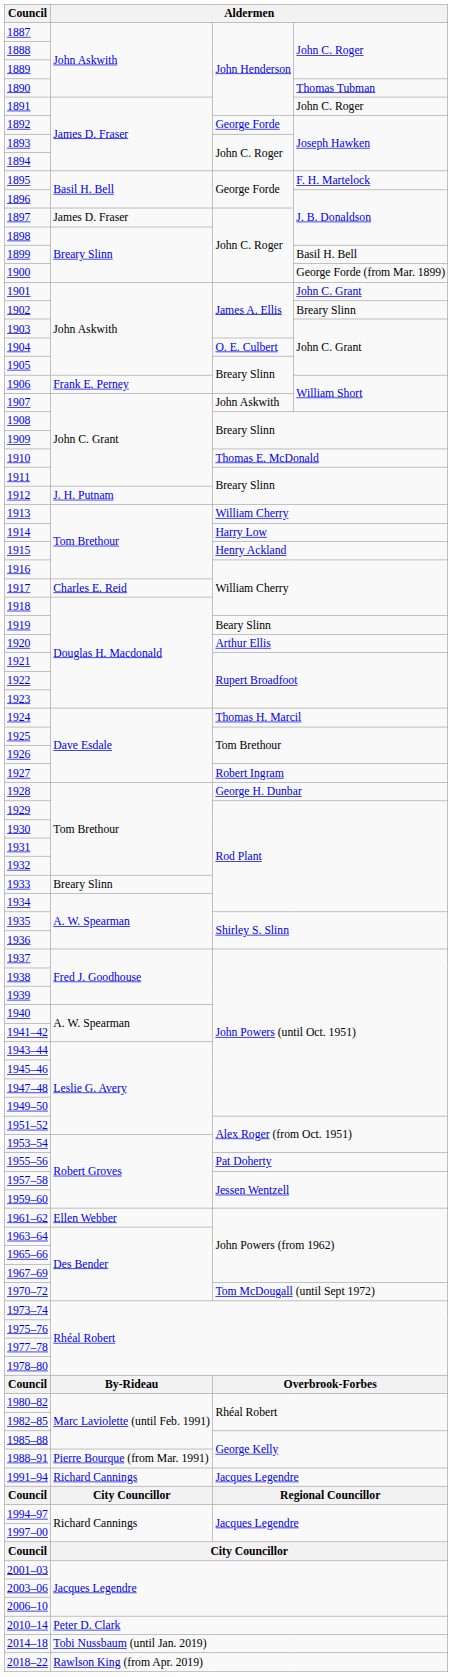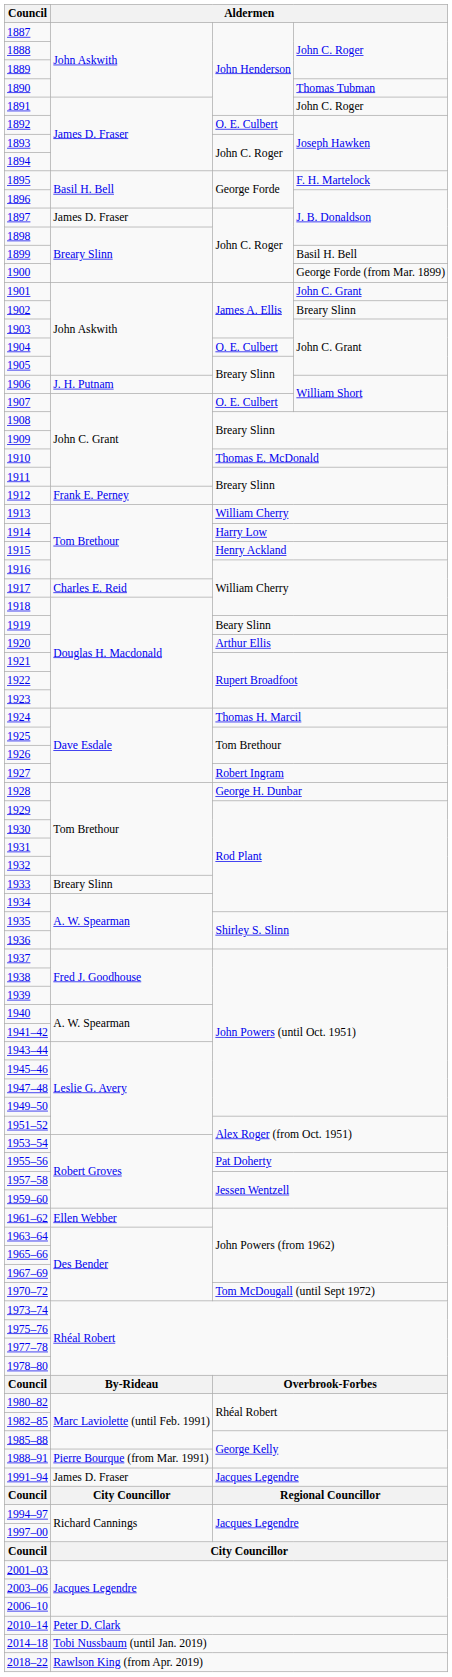 <table class="wikitable">
 <tr>
 <th>Council</th>
 <th Colspan="3">Aldermen</th>
 </tr>
 <tr>
 <td><a href='#'>1887</a></td>
 <td rowspan="4"><a href='#'>John Askwith</a></td>
 <td rowspan="5"><a href='#'>John Henderson</a></td>
 <td rowspan="3"><a href='#'>John C. Roger</a></td>
 </tr>
 <tr>
 <td><a href='#'>1888</a></td>
 </tr>
 <tr>
 <td><a href='#'>1889</a></td>
 </tr>
 <tr>
 <td><a href='#'>1890</a></td>
 <td><a href='#'>Thomas Tubman</a></td>
 </tr>
 <tr>
 <td><a href='#'>1891</a></td>
 <td rowspan="4"><a href='#'>James D. Fraser</a></td>
 <td>John C. Roger</td>
 </tr>
 <tr>
 <td><a href='#'>1892</a></td>
-<td><a href='#'>George Forde</a></td>
+<td><a href='#'>O. E. Culbert</a></td>
 <td rowspan="3"><a href='#'>Joseph Hawken</a></td>
 </tr>
 <tr>
 <td><a href='#'>1893</a></td>
 <td rowspan="2">John C. Roger</td>
 </tr>
 <tr>
 <td><a href='#'>1894</a></td>
 </tr>
 <tr>
 <td><a href='#'>1895</a></td>
 <td rowspan="2"><a href='#'>Basil H. Bell</a></td>
 <td rowspan="2">George Forde</td>
 <td><a href='#'>F. H. Martelock</a></td>
 </tr>
 <tr>
 <td><a href='#'>1896</a></td>
 <td rowspan="3"><a href='#'>J. B. Donaldson</a></td>
 </tr>
 <tr>
 <td><a href='#'>1897</a></td>
 <td>James D. Fraser</td>
 <td rowspan="5">John C. Roger</td>
 </tr>
 <tr>
 <td><a href='#'>1898</a></td>
 <td rowspan="4"><a href='#'>Breary Slinn</a></td>
 </tr>
 <tr>
 <td rowspan="2"><a href='#'>1899</a></td>
 <td>Basil H. Bell</td>
 </tr>
 <tr>
 <td rowspan="2">George Forde (from Mar. 1899)</td>
 </tr>
 <tr>
 <td><a href='#'>1900</a></td>
 </tr>
 <tr>
 <td><a href='#'>1901</a></td>
 <td rowspan="5">John Askwith</td>
 <td rowspan="3"><a href='#'>James A. Ellis</a></td>
 <td><a href='#'>John C. Grant</a></td>
 </tr>
 <tr>
 <td><a href='#'>1902</a></td>
 <td>Breary Slinn</td>
 </tr>
 <tr>
 <td><a href='#'>1903</a></td>
 <td rowspan="3">John C. Grant</td>
 </tr>
 <tr>
 <td><a href='#'>1904</a></td>
 <td><a href='#'>O. E. Culbert</a></td>
 </tr>
 <tr>
 <td><a href='#'>1905</a></td>
 <td rowspan="2">Breary Slinn</td>
 </tr>
 <tr>
 <td><a href='#'>1906</a></td>
-<td><a href='#'>Frank E. Perney</a></td>
+<td><a href='#'>J. H. Putnam</a></td>
 <td rowspan="2"><a href='#'>William Short</a></td>
 </tr>
 <tr>
 <td><a href='#'>1907</a></td>
 <td rowspan="5">John C. Grant</td>
-<td>John Askwith</td>
+<td><a href='#'>O. E. Culbert</a></td>
 </tr>
 <tr>
 <td><a href='#'>1908</a></td>
 <td rowspan="2" colspan="2">Breary Slinn</td>
 </tr>
 <tr>
 <td><a href='#'>1909</a></td>
 </tr>
 <tr>
 <td><a href='#'>1910</a></td>
 <td colspan="2"><a href='#'>Thomas E. McDonald</a></td>
 </tr>
 <tr>
 <td><a href='#'>1911</a></td>
 <td rowspan="2" colspan="2">Breary Slinn</td>
 </tr>
 <tr>
 <td><a href='#'>1912</a></td>
-<td><a href='#'>J. H. Putnam</a></td>
+<td><a href='#'>Frank E. Perney</a></td>
 </tr>
 <tr>
 <td><a href='#'>1913</a></td>
 <td rowspan="4"><a href='#'>Tom Brethour</a></td>
 <td colspan="2"><a href='#'>William Cherry</a></td>
 </tr>
 <tr>
 <td><a href='#'>1914</a></td>
 <td colspan="2"><a href='#'>Harry Low</a></td>
 </tr>
 <tr>
 <td><a href='#'>1915</a></td>
 <td colspan="2"><a href='#'>Henry Ackland</a></td>
 </tr>
 <tr>
 <td><a href='#'>1916</a></td>
 <td rowspan="3" colspan="2">William Cherry</td>
 </tr>
 <tr>
 <td><a href='#'>1917</a></td>
 <td><a href='#'>Charles E. Reid</a></td>
 </tr>
 <tr>
 <td><a href='#'>1918</a></td>
 <td rowspan="6"><a href='#'>Douglas H. Macdonald</a></td>
 </tr>
 <tr>
 <td><a href='#'>1919</a></td>
 <td colspan="2">Beary Slinn</td>
 </tr>
 <tr>
 <td><a href='#'>1920</a></td>
 <td colspan="2"><a href='#'>Arthur Ellis</a></td>
 </tr>
 <tr>
 <td><a href='#'>1921</a></td>
 <td rowspan="3" colspan="2"><a href='#'>Rupert Broadfoot</a></td>
 </tr>
 <tr>
 <td><a href='#'>1922</a></td>
 </tr>
 <tr>
 <td><a href='#'>1923</a></td>
 </tr>
 <tr>
 <td><a href='#'>1924</a></td>
 <td rowspan="4"><a href='#'>Dave Esdale</a></td>
 <td colspan="2"><a href='#'>Thomas H. Marcil</a></td>
 </tr>
 <tr>
 <td><a href='#'>1925</a></td>
 <td rowspan="2" colspan="2">Tom Brethour</td>
 </tr>
 <tr>
 <td><a href='#'>1926</a></td>
 </tr>
 <tr>
 <td><a href='#'>1927</a></td>
 <td colspan="2"><a href='#'>Robert Ingram</a></td>
 </tr>
 <tr>
 <td><a href='#'>1928</a></td>
 <td rowspan="5">Tom Brethour</td>
 <td colspan="2"><a href='#'>George H. Dunbar</a></td>
 </tr>
 <tr>
 <td><a href='#'>1929</a></td>
 <td rowspan="6" colspan="2"><a href='#'>Rod Plant</a></td>
 </tr>
 <tr>
 <td><a href='#'>1930</a></td>
 </tr>
 <tr>
 <td><a href='#'>1931</a></td>
 </tr>
 <tr>
 <td><a href='#'>1932</a></td>
 </tr>
 <tr>
 <td><a href='#'>1933</a></td>
 <td>Breary Slinn</td>
 </tr>
 <tr>
 <td><a href='#'>1934</a></td>
 <td rowspan="3"><a href='#'>A. W. Spearman</a></td>
 </tr>
 <tr>
 <td><a href='#'>1935</a></td>
 <td rowspan="2" colspan="2"><a href='#'>Shirley S. Slinn</a></td>
 </tr>
 <tr>
 <td><a href='#'>1936</a></td>
 </tr>
 <tr>
 <td><a href='#'>1937</a></td>
 <td rowspan="3"><a href='#'>Fred J. Goodhouse</a></td>
 <td rowspan="10" colspan="2"><a href='#'>John Powers</a> (until Oct. 1951)</td>
 </tr>
 <tr>
 <td><a href='#'>1938</a></td>
 </tr>
 <tr>
 <td><a href='#'>1939</a></td>
 </tr>
 <tr>
 <td><a href='#'>1940</a></td>
 <td rowspan="2">A. W. Spearman</td>
 </tr>
 <tr>
 <td><a href='#'>1941–42</a></td>
 </tr>
 <tr>
 <td><a href='#'>1943–44</a></td>
 <td rowspan="6"><a href='#'>Leslie G. Avery</a></td>
 </tr>
 <tr>
 <td><a href='#'>1945–46</a></td>
 </tr>
 <tr>
 <td><a href='#'>1947–48</a></td>
 </tr>
 <tr>
 <td><a href='#'>1949–50</a></td>
 </tr>
 <tr>
 <td rowspan="2"><a href='#'>1951–52</a></td>
 </tr>
 <tr>
 <td rowspan="2" colspan="2"><a href='#'>Alex Roger</a> (from Oct. 1951)</td>
 </tr>
 <tr>
 <td><a href='#'>1953–54</a></td>
 <td rowspan="4"><a href='#'>Robert Groves</a></td>
 </tr>
 <tr>
 <td><a href='#'>1955–56</a></td>
 <td colspan="2"><a href='#'>Pat Doherty</a></td>
 </tr>
 <tr>
 <td><a href='#'>1957–58</a></td>
 <td rowspan="3" colspan="2"><a href='#'>Jessen Wentzell</a></td>
 </tr>
 <tr>
 <td><a href='#'>1959–60</a></td>
 </tr>
 <tr>
 <td rowspan="2"><a href='#'>1961–62</a></td>
 <td rowspan="2"><a href='#'>Ellen Webber</a></td>
 </tr>
 <tr>
 <td rowspan="4" colspan="2">John Powers (from 1962)</td>
 </tr>
 <tr>
 <td><a href='#'>1963–64</a></td>
 <td rowspan="4"><a href='#'>Des Bender</a></td>
 </tr>
 <tr>
 <td><a href='#'>1965–66</a></td>
 </tr>
 <tr>
 <td><a href='#'>1967–69</a></td>
 </tr>
 <tr>
 <td><a href='#'>1970–72</a></td>
 <td colspan="2"><a href='#'>Tom McDougall</a> (until Sept 1972)</td>
 </tr>
 <tr>
 <td><a href='#'>1973–74</a></td>
 <td rowspan="4" colspan="3"><a href='#'>Rhéal Robert</a></td>
 </tr>
 <tr>
 <td><a href='#'>1975–76</a></td>
 </tr>
 <tr>
 <td><a href='#'>1977–78</a></td>
 </tr>
 <tr>
 <td><a href='#'>1978–80</a></td>
 </tr>
 <tr>
 <th>Council</th>
 <th>By-Rideau</th>
 <th colspan="2">Overbrook-Forbes</th>
 </tr>
 <tr>
 <td><a href='#'>1980–82</a></td>
 <td rowspan="4"><a href='#'>Marc Laviolette</a> (until Feb. 1991)</td>
 <td rowspan="2" colspan="2">Rhéal Robert</td>
 </tr>
 <tr>
 <td><a href='#'>1982–85</a></td>
 </tr>
 <tr>
 <td><a href='#'>1985–88</a></td>
 <td rowspan="3" colspan="2"><a href='#'>George Kelly</a></td>
 </tr>
 <tr>
 <td rowspan="2"><a href='#'>1988–91</a></td>
 </tr>
 <tr>
 <td><a href='#'>Pierre Bourque</a> (from Mar. 1991)</td>
 </tr>
 <tr>
 <td><a href='#'>1991–94</a></td>
-<td><a href='#'>Richard Cannings</a></td>
+<td>James D. Fraser</td>
 <td colspan="2"><a href='#'>Jacques Legendre</a></td>
 </tr>
 <tr>
 <th>Council</th>
 <th>City Councillor</th>
 <th colspan="2">Regional Councillor</th>
 </tr>
 <tr>
 <td><a href='#'>1994–97</a></td>
 <td rowspan="2">Richard Cannings</td>
 <td rowspan="2"  colspan="2"><a href='#'>Jacques Legendre</a></td>
 </tr>
 <tr>
 <td><a href='#'>1997–00</a></td>
 </tr>
 <tr>
 <th>Council</th>
 <th colspan="3">City Councillor</th>
 </tr>
 <tr>
 <td><a href='#'>2001–03</a></td>
 <td colspan="3" rowspan="3"><a href='#'>Jacques Legendre</a></td>
 </tr>
 <tr>
 <td><a href='#'>2003–06</a></td>
 </tr>
 <tr>
 <td><a href='#'>2006–10</a></td>
 </tr>
 <tr>
 <td><a href='#'>2010–14</a></td>
 <td colspan="3"><a href='#'>Peter D. Clark</a></td>
 </tr>
 <tr>
 <td><a href='#'>2014–18</a></td>
 <td colspan="3" rowspan="2"><a href='#'>Tobi Nussbaum</a> (until Jan. 2019)</td>
 </tr>
 <tr>
 <td rowspan="2"><a href='#'>2018–22</a></td>
 </tr>
 <tr>
 <td colspan="3"><a href='#'>Rawlson King</a> (from Apr. 2019)</td>
 </tr>
 </table>
